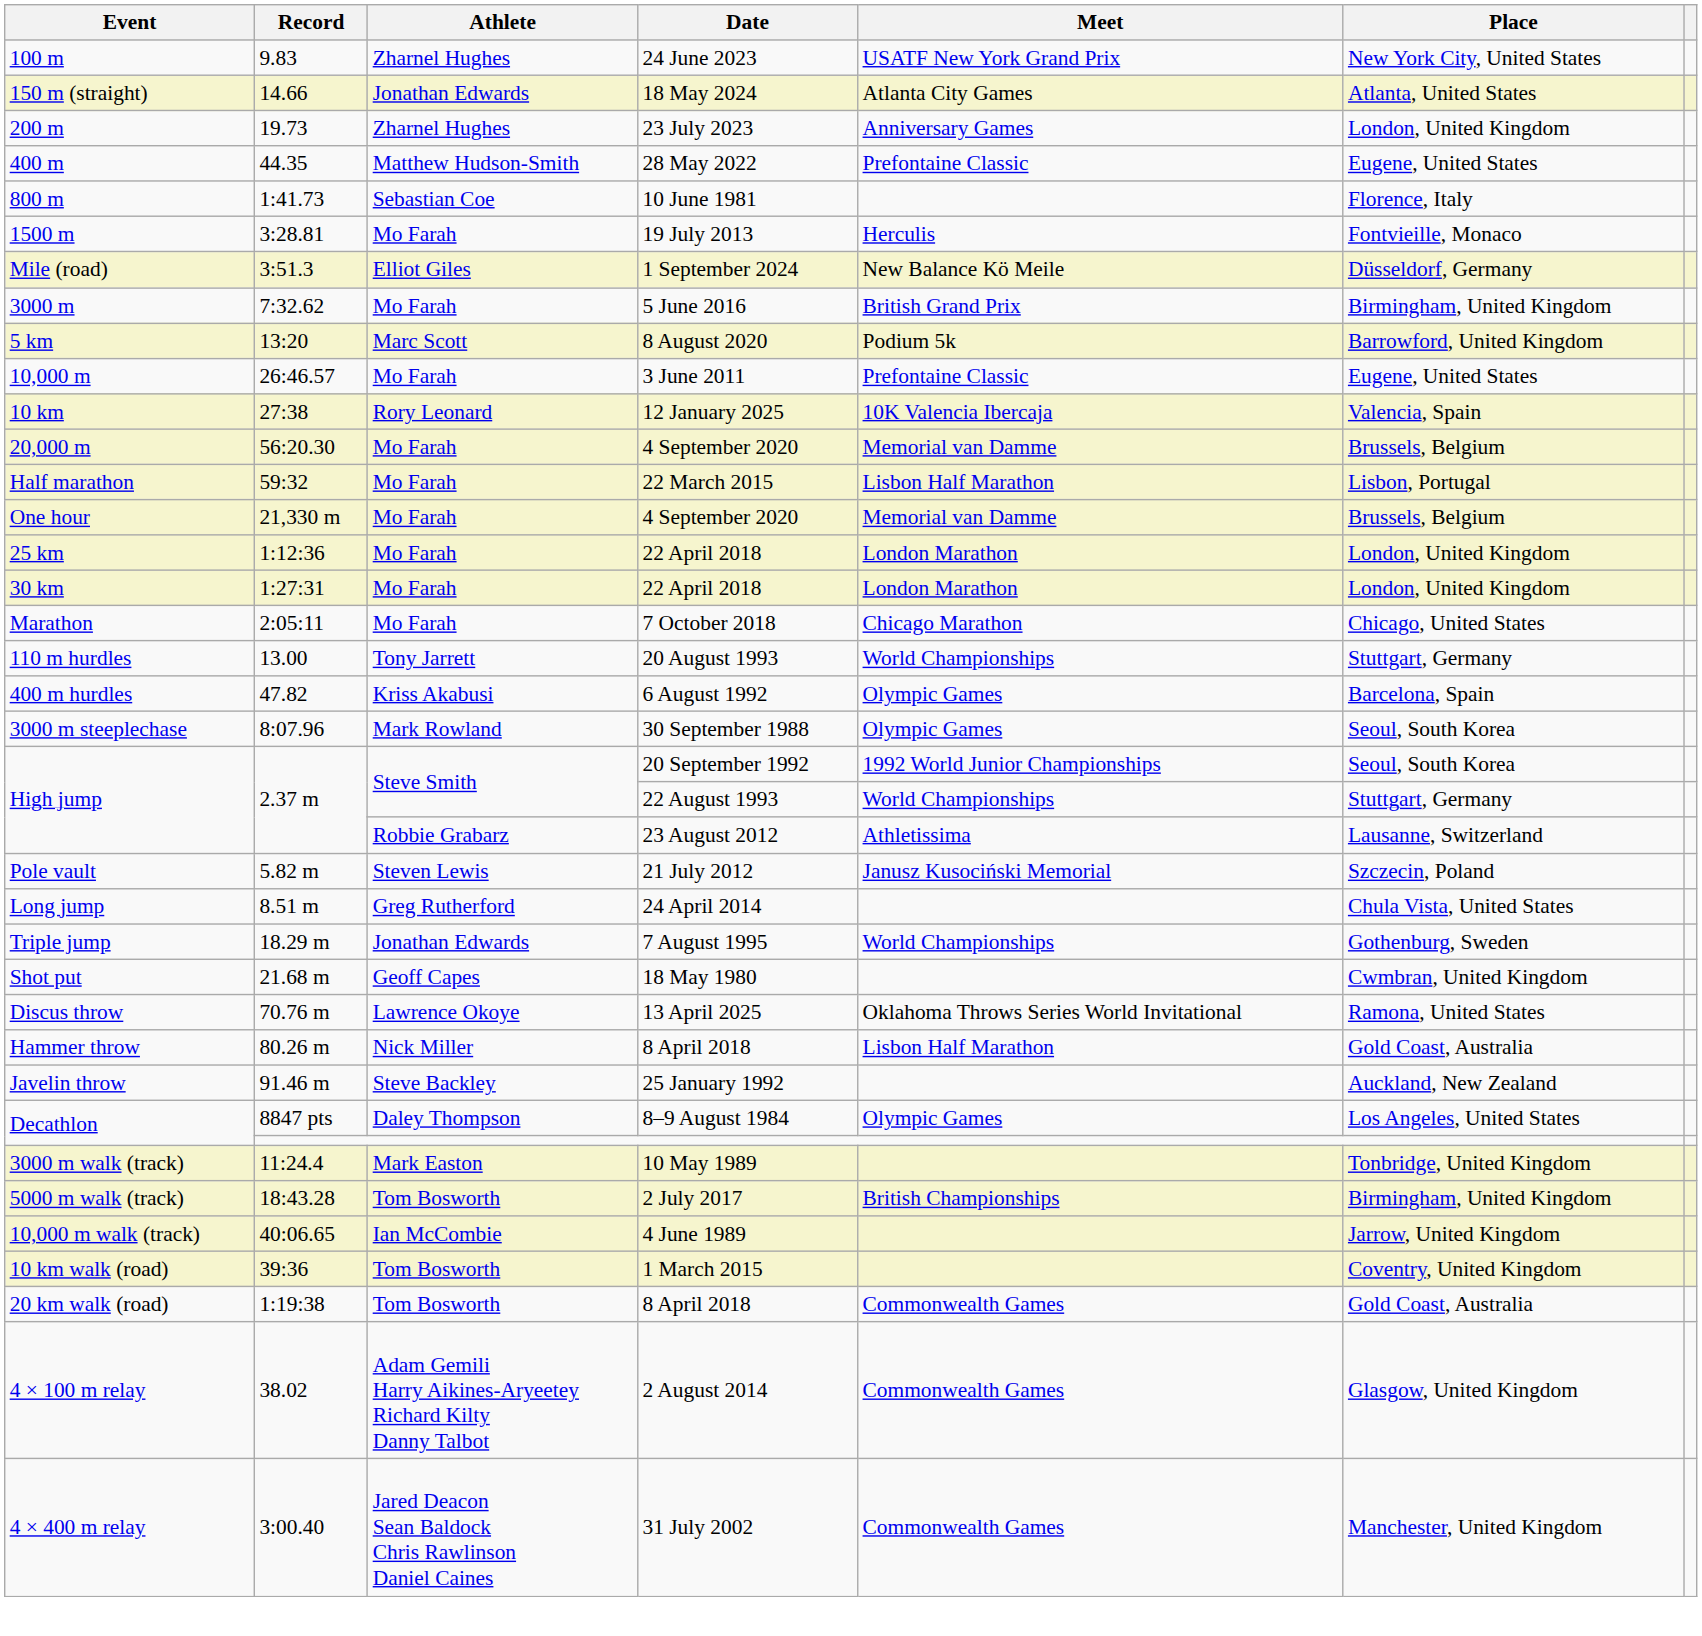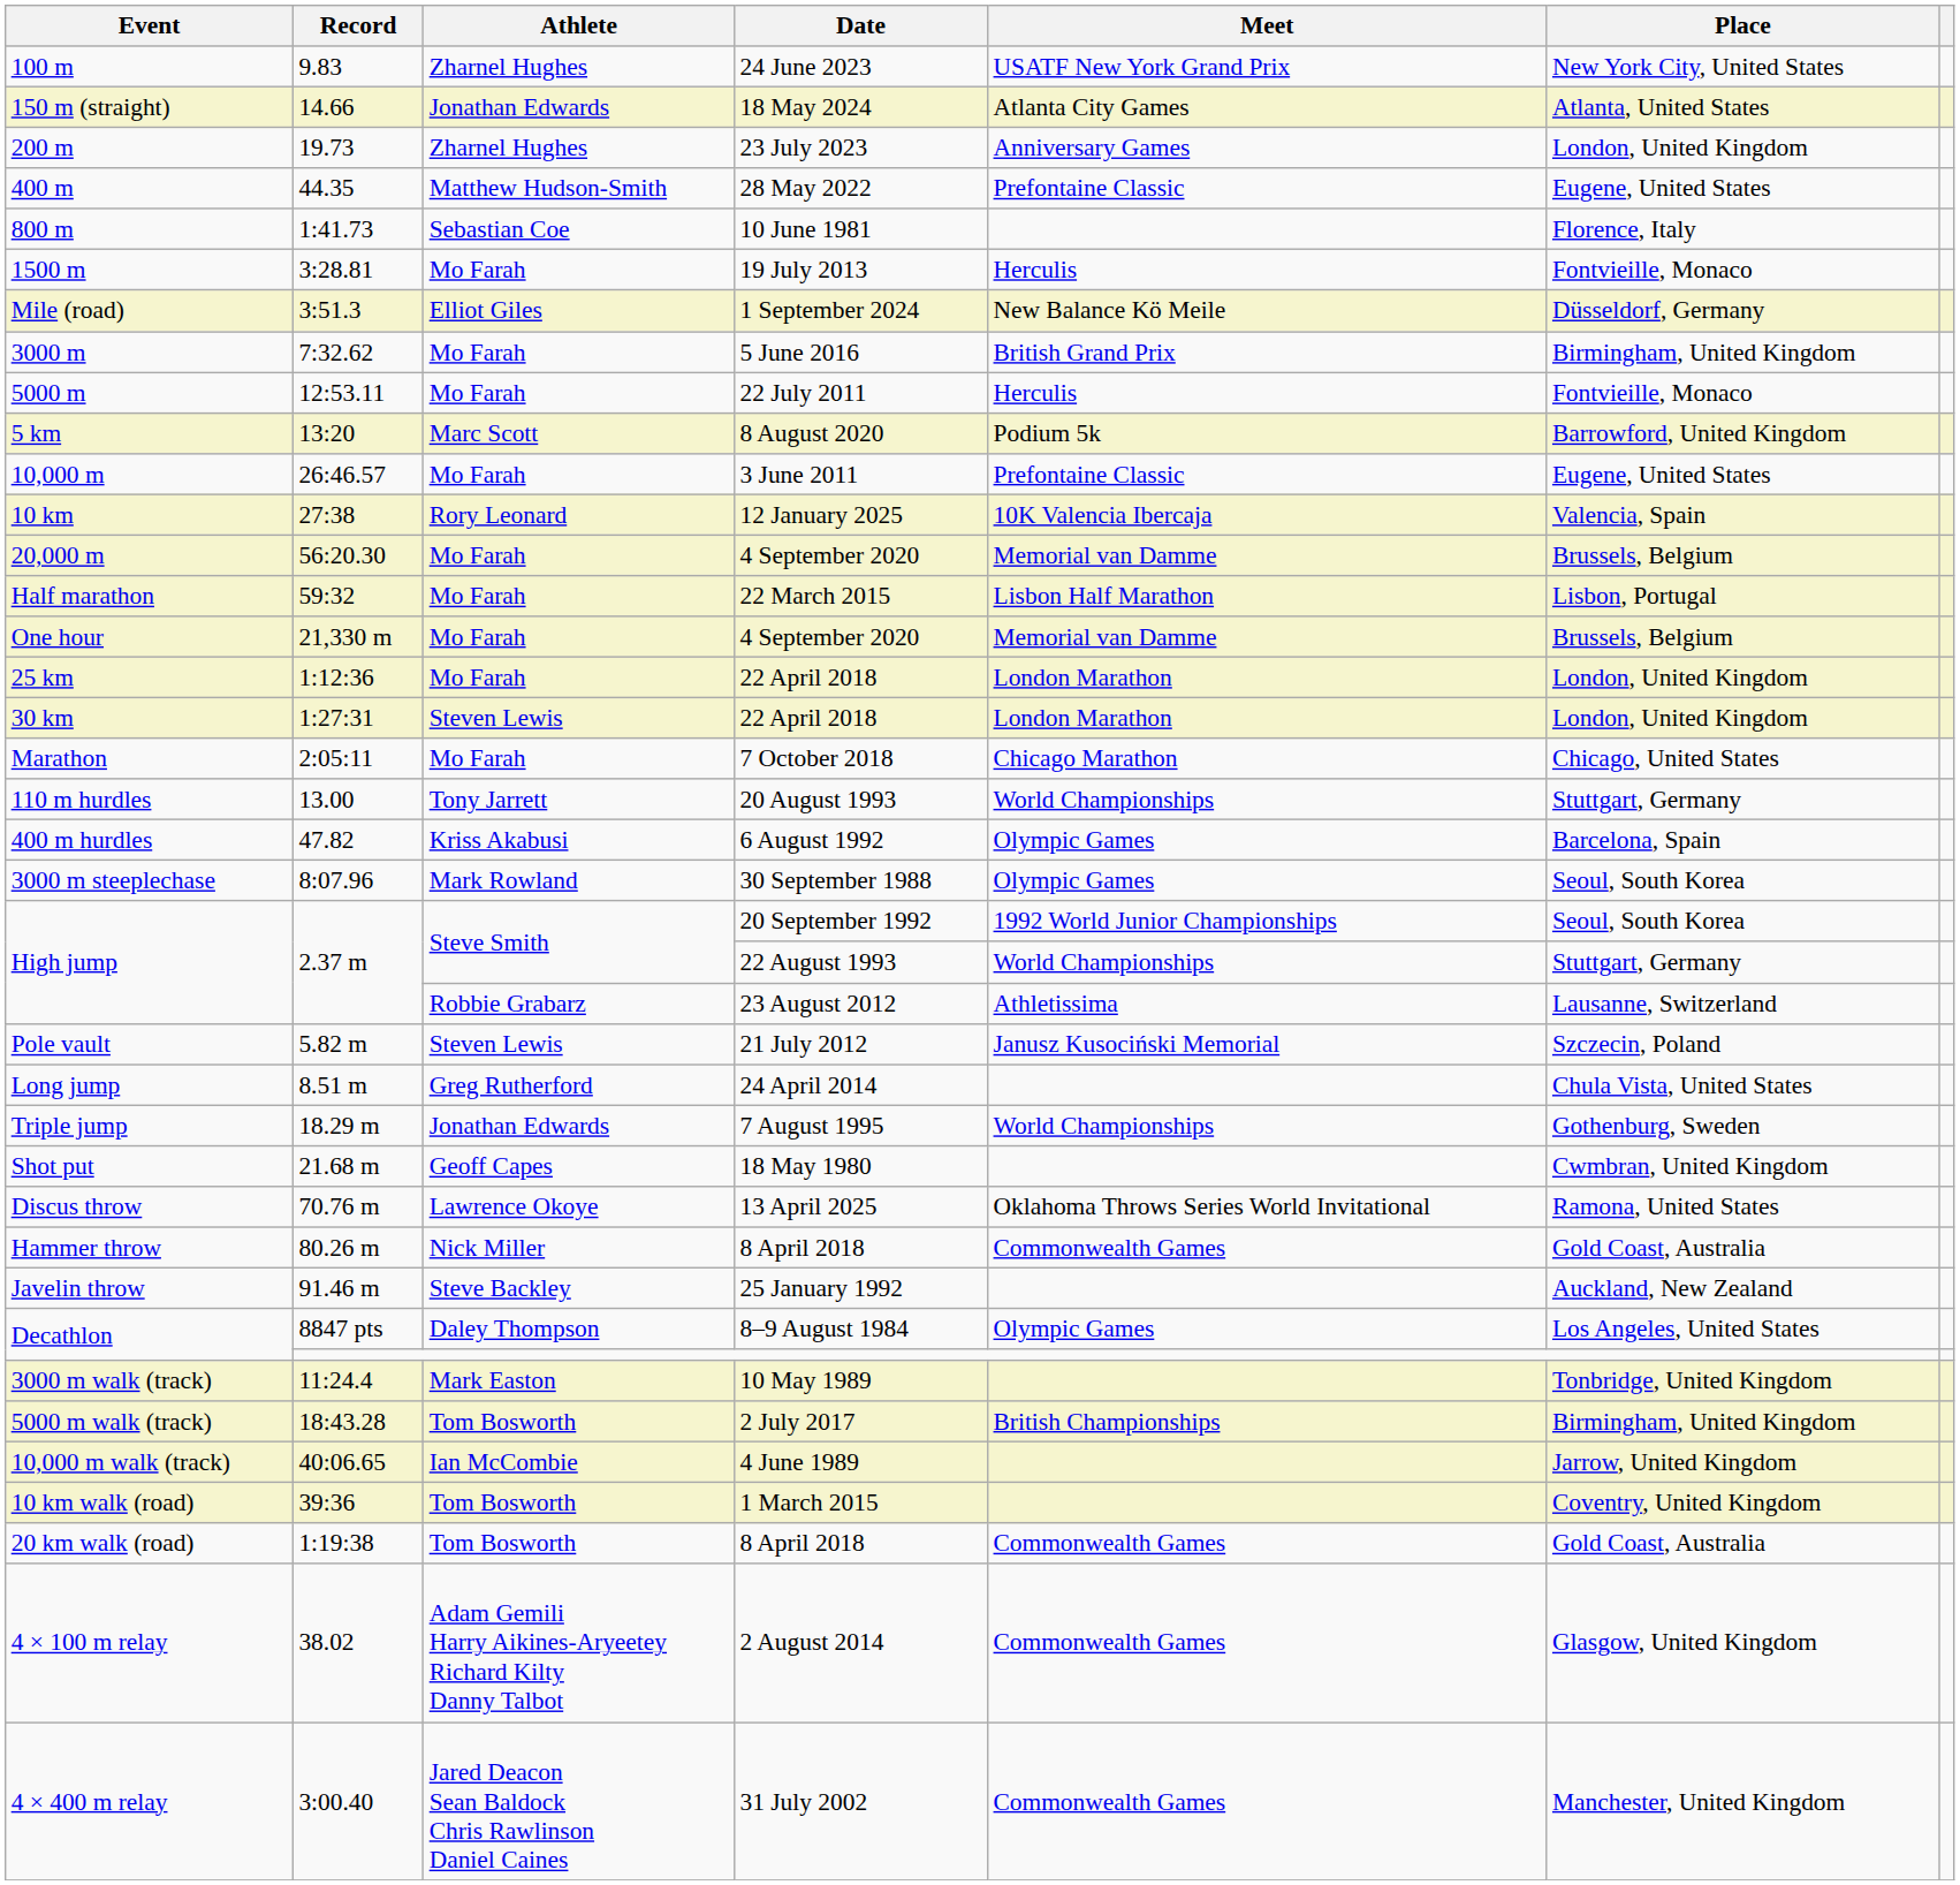 <table class="wikitable" style="font-size:95%; width: 95%;">
 <tr>
 <th>Event</th>
 <th>Record</th>
 <th>Athlete</th>
 <th>Date</th>
 <th>Meet</th>
 <th>Place</th>
 <th></th>
 </tr>
 <tr>
 <td><a href='#'>100 m</a></td>
 <td>9.83 </td>
 <td><a href='#'>Zharnel Hughes</a></td>
 <td>24 June 2023</td>
 <td><a href='#'>USATF New York Grand Prix</a></td>
 <td><a href='#'>New York City</a>, United States</td>
 <td></td>
 </tr>
 <tr style="background:#f6F5CE;">
 <td><a href='#'>150 m</a> (straight)</td>
 <td>14.66 </td>
 <td><a href='#'>Jonathan Edwards</a></td>
 <td>18 May 2024</td>
 <td>Atlanta City Games</td>
 <td><a href='#'>Atlanta</a>, United States</td>
 <td></td>
 </tr>
 <tr>
 <td><a href='#'>200 m</a></td>
 <td>19.73 </td>
 <td><a href='#'>Zharnel Hughes</a></td>
 <td>23 July 2023</td>
 <td><a href='#'>Anniversary Games</a></td>
 <td><a href='#'>London</a>, United Kingdom</td>
 <td></td>
 </tr>
 <tr>
 <td><a href='#'>400 m</a></td>
 <td>44.35</td>
 <td><a href='#'>Matthew Hudson-Smith</a></td>
 <td>28 May 2022</td>
 <td><a href='#'>Prefontaine Classic</a></td>
 <td><a href='#'>Eugene</a>, United States</td>
 <td></td>
 </tr>
 <tr>
 <td><a href='#'>800 m</a></td>
 <td>1:41.73</td>
 <td><a href='#'>Sebastian Coe</a></td>
 <td>10 June 1981</td>
 <td></td>
 <td><a href='#'>Florence</a>, Italy</td>
 <td></td>
 </tr>
 <tr>
 <td><a href='#'>1500 m</a></td>
 <td>3:28.81</td>
 <td><a href='#'>Mo Farah</a></td>
 <td>19 July 2013</td>
 <td><a href='#'>Herculis</a></td>
 <td><a href='#'>Fontvieille</a>, Monaco</td>
 <td></td>
 </tr>
 <tr style="background:#f6F5CE;">
 <td><a href='#'>Mile</a> (road)</td>
 <td>3:51.3 </td>
 <td><a href='#'>Elliot Giles</a></td>
 <td>1 September 2024</td>
 <td>New Balance Kö Meile</td>
 <td><a href='#'>Düsseldorf</a>, Germany</td>
 <td></td>
 </tr>
 <tr>
 <td><a href='#'>3000 m</a></td>
 <td>7:32.62</td>
 <td><a href='#'>Mo Farah</a></td>
 <td>5 June 2016</td>
 <td><a href='#'>British Grand Prix</a></td>
 <td><a href='#'>Birmingham</a>, United Kingdom</td>
 <td></td>
 </tr>
+<tr>
+<td><a href='#'>5000 m</a></td>
+<td>12:53.11</td>
+<td><a href='#'>Mo Farah</a></td>
+<td>22 July 2011</td>
+<td><a href='#'>Herculis</a></td>
+<td><a href='#'>Fontvieille</a>, Monaco</td>
+<td></td>
+</tr>
 <tr style="background:#f6F5CE;">
 <td><a href='#'>5 km</a></td>
 <td>13:20</td>
 <td><a href='#'>Marc Scott</a></td>
 <td>8 August 2020</td>
 <td>Podium 5k</td>
 <td><a href='#'>Barrowford</a>, United Kingdom</td>
 <td></td>
 </tr>
 <tr>
 <td><a href='#'>10,000 m</a></td>
 <td>26:46.57</td>
 <td><a href='#'>Mo Farah</a></td>
 <td>3 June 2011</td>
 <td><a href='#'>Prefontaine Classic</a></td>
 <td><a href='#'>Eugene</a>, United States</td>
 <td></td>
 </tr>
 <tr style="background:#f6F5CE;">
 <td><a href='#'>10 km</a></td>
 <td>27:38</td>
 <td><a href='#'>Rory Leonard</a></td>
 <td>12 January 2025</td>
 <td><a href='#'>10K Valencia Ibercaja</a></td>
 <td><a href='#'>Valencia</a>, Spain</td>
 <td></td>
 </tr>
 <tr style="background:#f6F5CE;">
 <td><a href='#'>20,000 m</a></td>
 <td>56:20.30</td>
 <td><a href='#'>Mo Farah</a></td>
 <td>4 September 2020</td>
 <td><a href='#'>Memorial van Damme</a></td>
 <td><a href='#'>Brussels</a>, Belgium</td>
 <td></td>
 </tr>
 <tr style="background:#f6F5CE;">
 <td><a href='#'>Half marathon</a></td>
 <td>59:32</td>
 <td><a href='#'>Mo Farah</a></td>
 <td>22 March 2015</td>
 <td><a href='#'>Lisbon Half Marathon</a></td>
 <td><a href='#'>Lisbon</a>, Portugal</td>
 <td></td>
 </tr>
 <tr style="background:#f6F5CE;">
 <td><a href='#'>One hour</a></td>
 <td>21,330 m</td>
 <td><a href='#'>Mo Farah</a></td>
 <td>4 September 2020</td>
 <td><a href='#'>Memorial van Damme</a></td>
 <td><a href='#'>Brussels</a>, Belgium</td>
 <td></td>
 </tr>
 <tr style="background:#f6F5CE;">
 <td><a href='#'>25 km</a></td>
 <td>1:12:36</td>
 <td><a href='#'>Mo Farah</a></td>
 <td>22 April 2018</td>
 <td><a href='#'>London Marathon</a></td>
 <td><a href='#'>London</a>, United Kingdom</td>
 <td></td>
 </tr>
 <tr style="background:#f6F5CE;">
 <td><a href='#'>30 km</a></td>
 <td>1:27:31</td>
-<td><a href='#'>Mo Farah</a></td>
+<td><a href='#'>Steven Lewis</a></td>
 <td>22 April 2018</td>
 <td><a href='#'>London Marathon</a></td>
 <td><a href='#'>London</a>, United Kingdom</td>
 <td></td>
 </tr>
 <tr>
 <td><a href='#'>Marathon</a></td>
 <td>2:05:11</td>
 <td><a href='#'>Mo Farah</a></td>
 <td>7 October 2018</td>
 <td><a href='#'>Chicago Marathon</a></td>
 <td><a href='#'>Chicago</a>, United States</td>
 <td></td>
 </tr>
 <tr>
 <td><a href='#'>110 m hurdles</a></td>
 <td>13.00</td>
 <td><a href='#'>Tony Jarrett</a></td>
 <td>20 August 1993</td>
 <td><a href='#'>World Championships</a></td>
 <td><a href='#'>Stuttgart</a>, Germany</td>
 <td></td>
 </tr>
 <tr>
 <td><a href='#'>400 m hurdles</a></td>
 <td>47.82</td>
 <td><a href='#'>Kriss Akabusi</a></td>
 <td>6 August 1992</td>
 <td><a href='#'>Olympic Games</a></td>
 <td><a href='#'>Barcelona</a>, Spain</td>
 <td></td>
 </tr>
 <tr>
 <td><a href='#'>3000 m steeplechase</a></td>
 <td>8:07.96</td>
 <td><a href='#'>Mark Rowland</a></td>
 <td>30 September 1988</td>
 <td><a href='#'>Olympic Games</a></td>
 <td><a href='#'>Seoul</a>, South Korea</td>
 <td></td>
 </tr>
 <tr>
 <td rowspan=3><a href='#'>High jump</a></td>
 <td rowspan=3>2.37 m</td>
 <td rowspan=2><a href='#'>Steve Smith</a></td>
 <td>20 September 1992</td>
 <td><a href='#'>1992 World Junior Championships</a></td>
 <td><a href='#'>Seoul</a>, South Korea</td>
 <td></td>
 </tr>
 <tr>
 <td>22 August 1993</td>
 <td><a href='#'>World Championships</a></td>
 <td><a href='#'>Stuttgart</a>, Germany</td>
 <td></td>
 </tr>
 <tr>
 <td><a href='#'>Robbie Grabarz</a></td>
 <td>23 August 2012</td>
 <td><a href='#'>Athletissima</a></td>
 <td><a href='#'>Lausanne</a>, Switzerland</td>
 <td></td>
 </tr>
 <tr>
 <td><a href='#'>Pole vault</a></td>
 <td>5.82 m</td>
 <td><a href='#'>Steven Lewis</a></td>
 <td>21 July 2012</td>
 <td><a href='#'>Janusz Kusociński Memorial</a></td>
 <td><a href='#'>Szczecin</a>, Poland</td>
 <td></td>
 </tr>
 <tr>
 <td><a href='#'>Long jump</a></td>
 <td>8.51 m </td>
 <td><a href='#'>Greg Rutherford</a></td>
 <td>24 April 2014</td>
 <td></td>
 <td><a href='#'>Chula Vista</a>, United States</td>
 <td></td>
 </tr>
 <tr>
 <td><a href='#'>Triple jump</a></td>
 <td>18.29 m </td>
 <td><a href='#'>Jonathan Edwards</a></td>
 <td>7 August 1995</td>
 <td><a href='#'>World Championships</a></td>
 <td><a href='#'>Gothenburg</a>, Sweden</td>
 <td></td>
 </tr>
 <tr>
 <td><a href='#'>Shot put</a></td>
 <td>21.68 m</td>
 <td><a href='#'>Geoff Capes</a></td>
 <td>18 May 1980</td>
 <td></td>
 <td><a href='#'>Cwmbran</a>, United Kingdom</td>
 <td></td>
 </tr>
 <tr>
 <td><a href='#'>Discus throw</a></td>
 <td>70.76 m</td>
 <td><a href='#'>Lawrence Okoye</a></td>
 <td>13 April 2025</td>
 <td>Oklahoma Throws Series World Invitational</td>
 <td><a href='#'>Ramona</a>, United States</td>
 <td></td>
 </tr>
 <tr>
 <td><a href='#'>Hammer throw</a></td>
 <td>80.26 m</td>
 <td><a href='#'>Nick Miller</a></td>
 <td>8 April 2018</td>
-<td><a href='#'>Lisbon Half Marathon</a></td>
+<td><a href='#'>Commonwealth Games</a></td>
 <td><a href='#'>Gold Coast</a>, Australia</td>
 <td></td>
 </tr>
 <tr>
 <td><a href='#'>Javelin throw</a></td>
 <td>91.46 m</td>
 <td><a href='#'>Steve Backley</a></td>
 <td>25 January 1992</td>
 <td></td>
 <td><a href='#'>Auckland</a>, New Zealand</td>
 <td></td>
 </tr>
 <tr>
 <td rowspan=2><a href='#'>Decathlon</a></td>
 <td>8847 pts</td>
 <td><a href='#'>Daley Thompson</a></td>
 <td>8–9 August 1984</td>
 <td><a href='#'>Olympic Games</a></td>
 <td><a href='#'>Los Angeles</a>, United States</td>
 <td></td>
 </tr>
 <tr>
 <td colspan=5></td>
 <td></td>
 </tr>
 <tr style="background:#f6F5CE;">
 <td><a href='#'>3000 m walk</a> (track)</td>
 <td>11:24.4</td>
 <td><a href='#'>Mark Easton</a></td>
 <td>10 May 1989</td>
 <td></td>
 <td><a href='#'>Tonbridge</a>, United Kingdom</td>
 <td></td>
 </tr>
 <tr style="background:#f6F5CE;">
 <td><a href='#'>5000 m walk</a> (track)</td>
 <td>18:43.28</td>
 <td><a href='#'>Tom Bosworth</a></td>
 <td>2 July 2017</td>
 <td><a href='#'>British Championships</a></td>
 <td><a href='#'>Birmingham</a>, United Kingdom</td>
 <td></td>
 </tr>
 <tr style="background:#f6F5CE;">
 <td><a href='#'>10,000 m walk</a> (track)</td>
 <td>40:06.65</td>
 <td><a href='#'>Ian McCombie</a></td>
 <td>4 June 1989</td>
 <td></td>
 <td><a href='#'>Jarrow</a>, United Kingdom</td>
 <td></td>
 </tr>
 <tr style="background:#f6F5CE;">
 <td><a href='#'>10 km walk</a> (road)</td>
 <td>39:36</td>
 <td><a href='#'>Tom Bosworth</a></td>
 <td>1 March 2015</td>
 <td></td>
 <td><a href='#'>Coventry</a>, United Kingdom</td>
 <td></td>
 </tr>
 <tr>
 <td><a href='#'>20 km walk</a> (road)</td>
 <td>1:19:38</td>
 <td><a href='#'>Tom Bosworth</a></td>
 <td>8 April 2018</td>
 <td><a href='#'>Commonwealth Games</a></td>
 <td><a href='#'>Gold Coast</a>, Australia</td>
 <td></td>
 </tr>
 <tr>
 <td><a href='#'>4 × 100 m relay</a></td>
 <td>38.02</td>
 <td><br><a href='#'>Adam Gemili</a><br><a href='#'>Harry Aikines-Aryeetey</a><br><a href='#'>Richard Kilty</a><br><a href='#'>Danny Talbot</a></td>
 <td>2 August 2014</td>
 <td><a href='#'>Commonwealth Games</a></td>
 <td><a href='#'>Glasgow</a>, United Kingdom</td>
 <td></td>
 </tr>
 <tr>
 <td><a href='#'>4 × 400 m relay</a></td>
 <td>3:00.40</td>
 <td><br><a href='#'>Jared Deacon</a><br><a href='#'>Sean Baldock</a><br><a href='#'>Chris Rawlinson</a><br><a href='#'>Daniel Caines</a></td>
 <td>31 July 2002</td>
 <td><a href='#'>Commonwealth Games</a></td>
 <td><a href='#'>Manchester</a>, United Kingdom</td>
 <td></td>
 </tr>
 </table>
